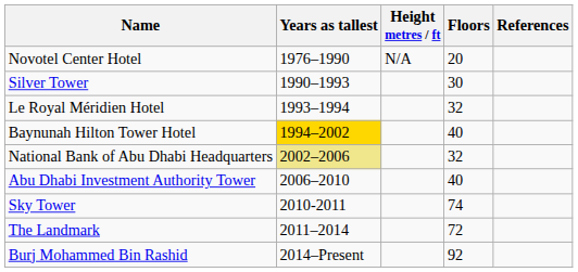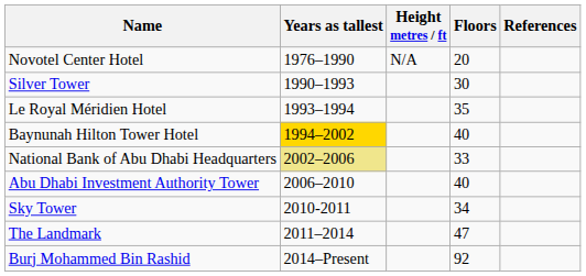 <table class="wikitable sortable">
 <tr>
 <th>Name</th>
 <th>Years as tallest</th>
 <th>Height<br><small><a href='#'>metres</a> / <a href='#'>ft</a></small></th>
 <th>Floors</th>
 <th class="unsortable">References</th>
 </tr>
 <tr>
 <td>Novotel Center Hotel</td>
 <td>1976–1990</td>
 <td>N/A</td>
 <td>20</td>
 <td></td>
 </tr>
 <tr>
 <td><a href='#'>Silver Tower</a></td>
 <td>1990–1993</td>
 <td></td>
 <td>30</td>
 <td></td>
 </tr>
 <tr>
 <td>Le Royal Méridien Hotel</td>
 <td>1993–1994</td>
 <td></td>
-<td>32</td>
+<td>35</td>
 <td></td>
 </tr>
 <tr>
 <td>Baynunah Hilton Tower Hotel</td>
 <td style="background: gold;">1994–2002</td>
 <td></td>
 <td>40</td>
 <td></td>
 </tr>
 <tr>
 <td>National Bank of Abu Dhabi Headquarters</td>
 <td style="background: khaki;">2002–2006</td>
 <td></td>
-<td>32</td>
+<td>33</td>
 <td></td>
 </tr>
 <tr>
 <td><a href='#'>Abu Dhabi Investment Authority Tower</a></td>
 <td>2006–2010</td>
 <td></td>
 <td>40</td>
 <td></td>
 </tr>
 <tr>
 <td><a href='#'>Sky Tower</a></td>
 <td>2010-2011</td>
 <td></td>
-<td>74</td>
+<td>34</td>
 <td></td>
 </tr>
 <tr>
 <td><a href='#'>The Landmark</a></td>
 <td>2011–2014</td>
 <td></td>
-<td>72</td>
+<td>47</td>
 <td></td>
 </tr>
 <tr>
 <td><a href='#'>Burj Mohammed Bin Rashid</a></td>
 <td>2014–Present</td>
 <td></td>
 <td>92</td>
 <td></td>
 </tr>
 </table>
